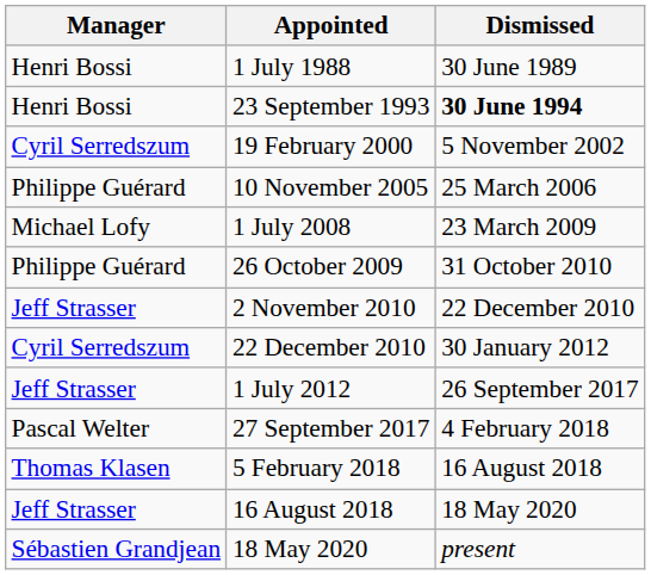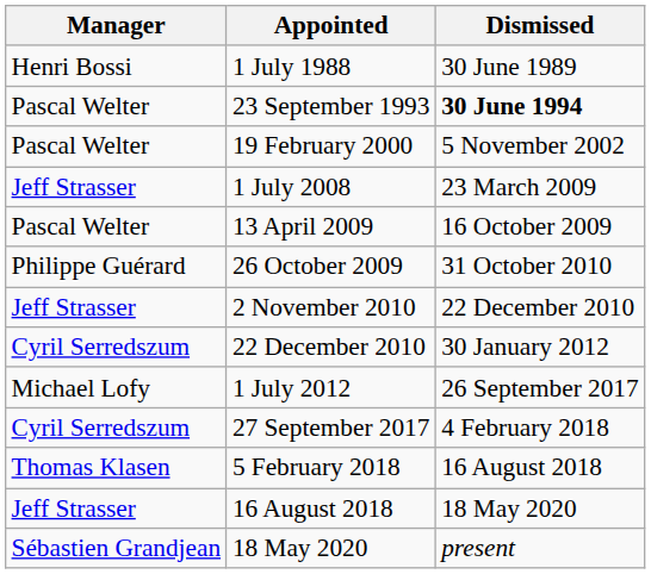 <table class="wikitable">
 <tr>
 <th>Manager</th>
 <th>Appointed</th>
 <th>Dismissed</th>
 </tr>
 <tr>
 <td> Henri Bossi</td>
 <td>1 July 1988</td>
 <td>30 June 1989</td>
 </tr>
 <tr>
-<td> Henri Bossi</td>
+<td> Pascal Welter</td>
 <td>23 September 1993</td>
 <td><strong>30 June 1994</strong></td>
 </tr>
 <tr>
-<td> <a href='#'>Cyril Serredszum</a></td>
+<td> Pascal Welter</td>
 <td>19 February 2000</td>
 <td>5 November 2002</td>
 </tr>
 <tr>
-<td> Philippe Guérard</td>
-<td>10 November 2005</td>
-<td>25 March 2006</td>
+<td> <a href='#'>Jeff Strasser</a></td>
+<td>1 July 2008</td>
+<td>23 March 2009</td>
 </tr>
 <tr>
-<td> Michael Lofy</td>
-<td>1 July 2008</td>
-<td>23 March 2009</td>
+<td> Pascal Welter</td>
+<td>13 April 2009</td>
+<td>16 October 2009</td>
 </tr>
 <tr>
 <td> Philippe Guérard</td>
 <td>26 October 2009</td>
 <td>31 October 2010</td>
 </tr>
 <tr>
 <td> <a href='#'>Jeff Strasser</a></td>
 <td>2 November 2010</td>
 <td>22 December 2010</td>
 </tr>
 <tr>
 <td> <a href='#'>Cyril Serredszum</a></td>
 <td>22 December 2010</td>
 <td>30 January 2012</td>
 </tr>
 <tr>
-<td> <a href='#'>Jeff Strasser</a></td>
+<td> Michael Lofy</td>
 <td>1 July 2012</td>
 <td>26 September 2017</td>
 </tr>
 <tr>
-<td> Pascal Welter</td>
+<td> <a href='#'>Cyril Serredszum</a></td>
 <td>27 September 2017</td>
 <td>4 February 2018</td>
 </tr>
 <tr>
 <td> <a href='#'>Thomas Klasen</a></td>
 <td>5 February 2018</td>
 <td>16 August 2018</td>
 </tr>
 <tr>
 <td> <a href='#'>Jeff Strasser</a></td>
 <td>16 August 2018</td>
 <td>18 May 2020</td>
 </tr>
 <tr>
 <td> <a href='#'>Sébastien Grandjean</a></td>
 <td>18 May 2020</td>
 <td><em>present</em></td>
 </tr>
 </table>
